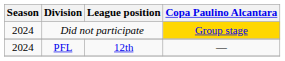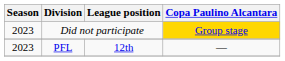 <table class="wikitable" style="text-align:center">
 <tr bgcolor="#efefef">
 <th>Season</th>
 <th>Division</th>
 <th>League position</th>
 <th><a href='#'>Copa Paulino Alcantara</a></th>
 </tr>
 <tr>
-<td>2024</td>
+<td>2023</td>
 <td colspan=2><em>Did not participate</em></td>
 <td style="background: gold;"><a href='#'>Group stage</a></td>
 </tr>
 <tr>
 </tr>
 <tr>
-<td>2024</td>
+<td>2023</td>
 <td><a href='#'>PFL</a></td>
 <td><a href='#'>12th</a></td>
 <td>—</td>
 </tr>
 <tr>
 </tr>
 </table>
